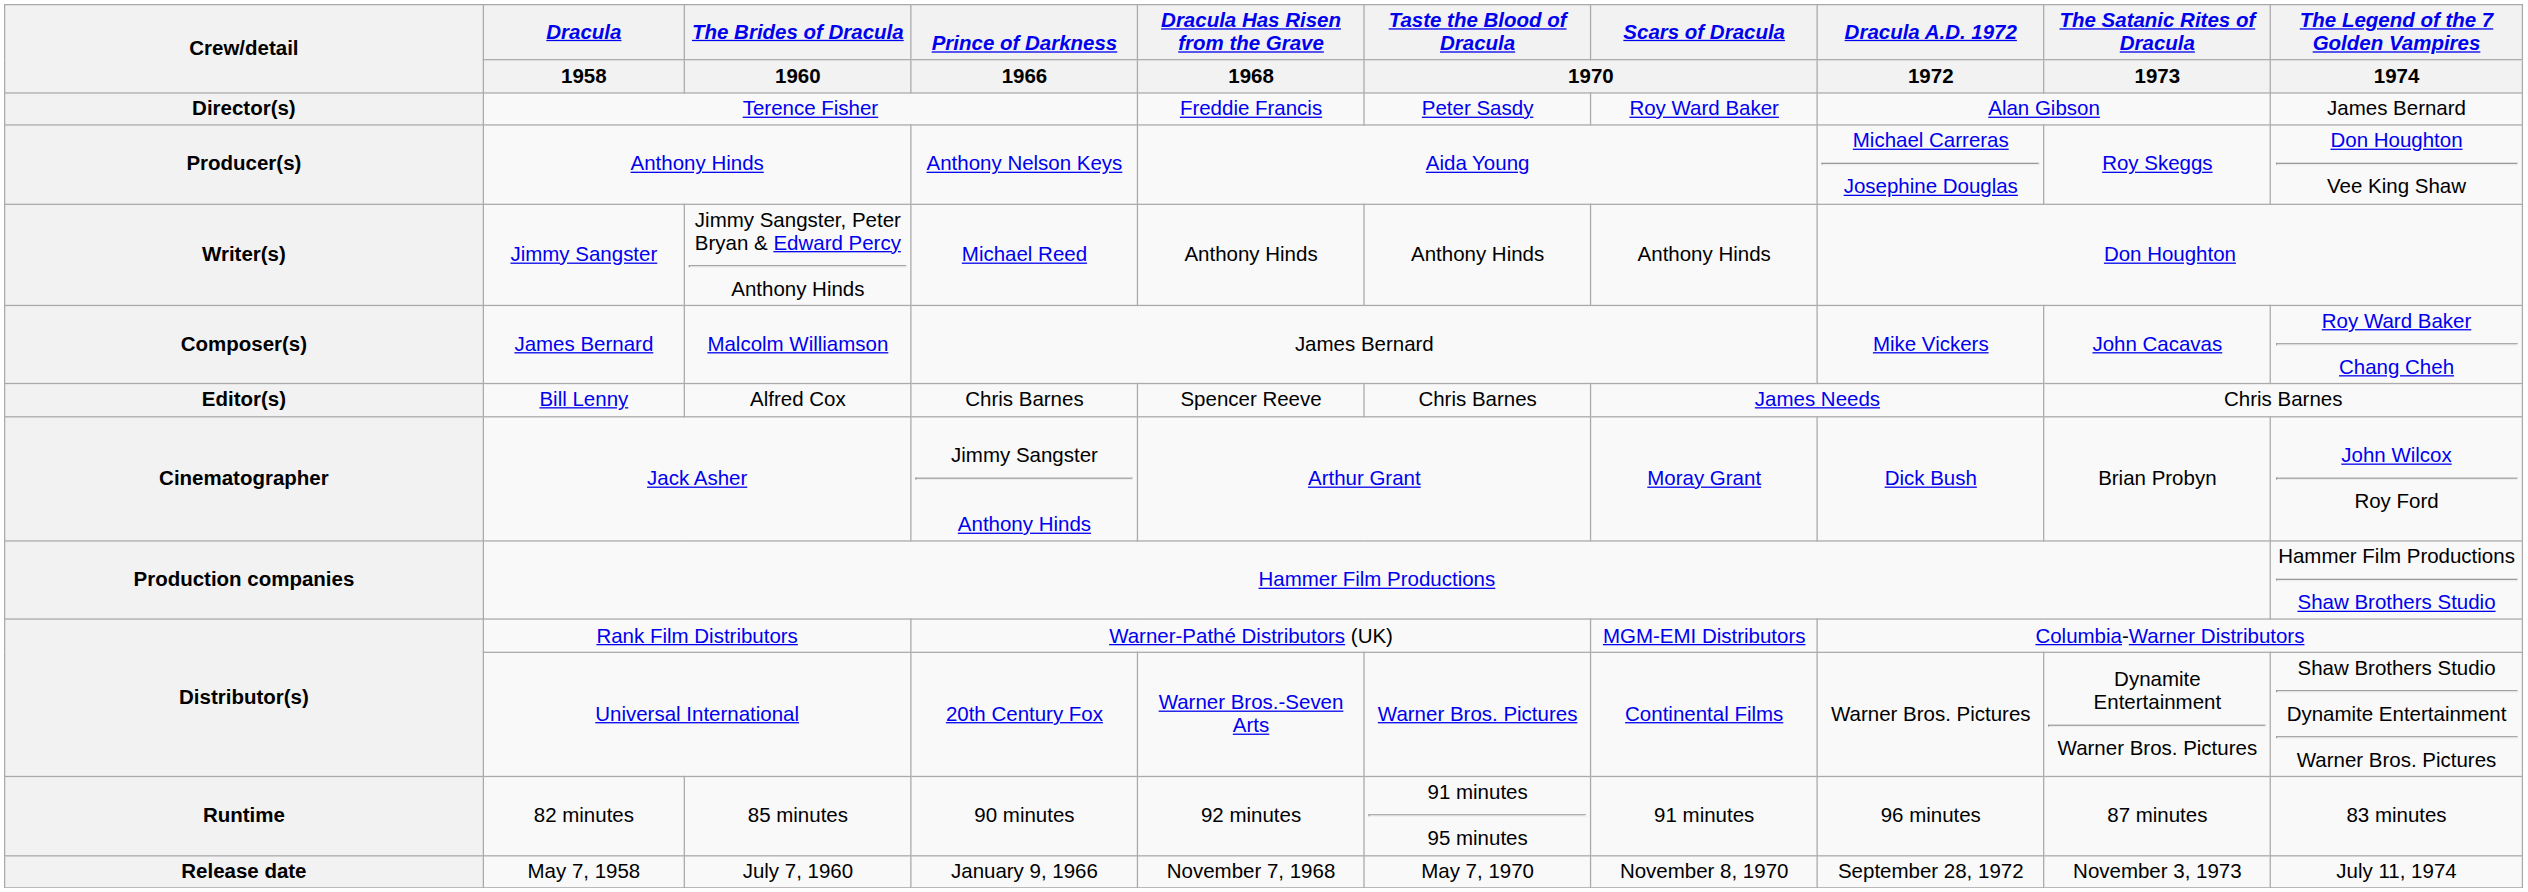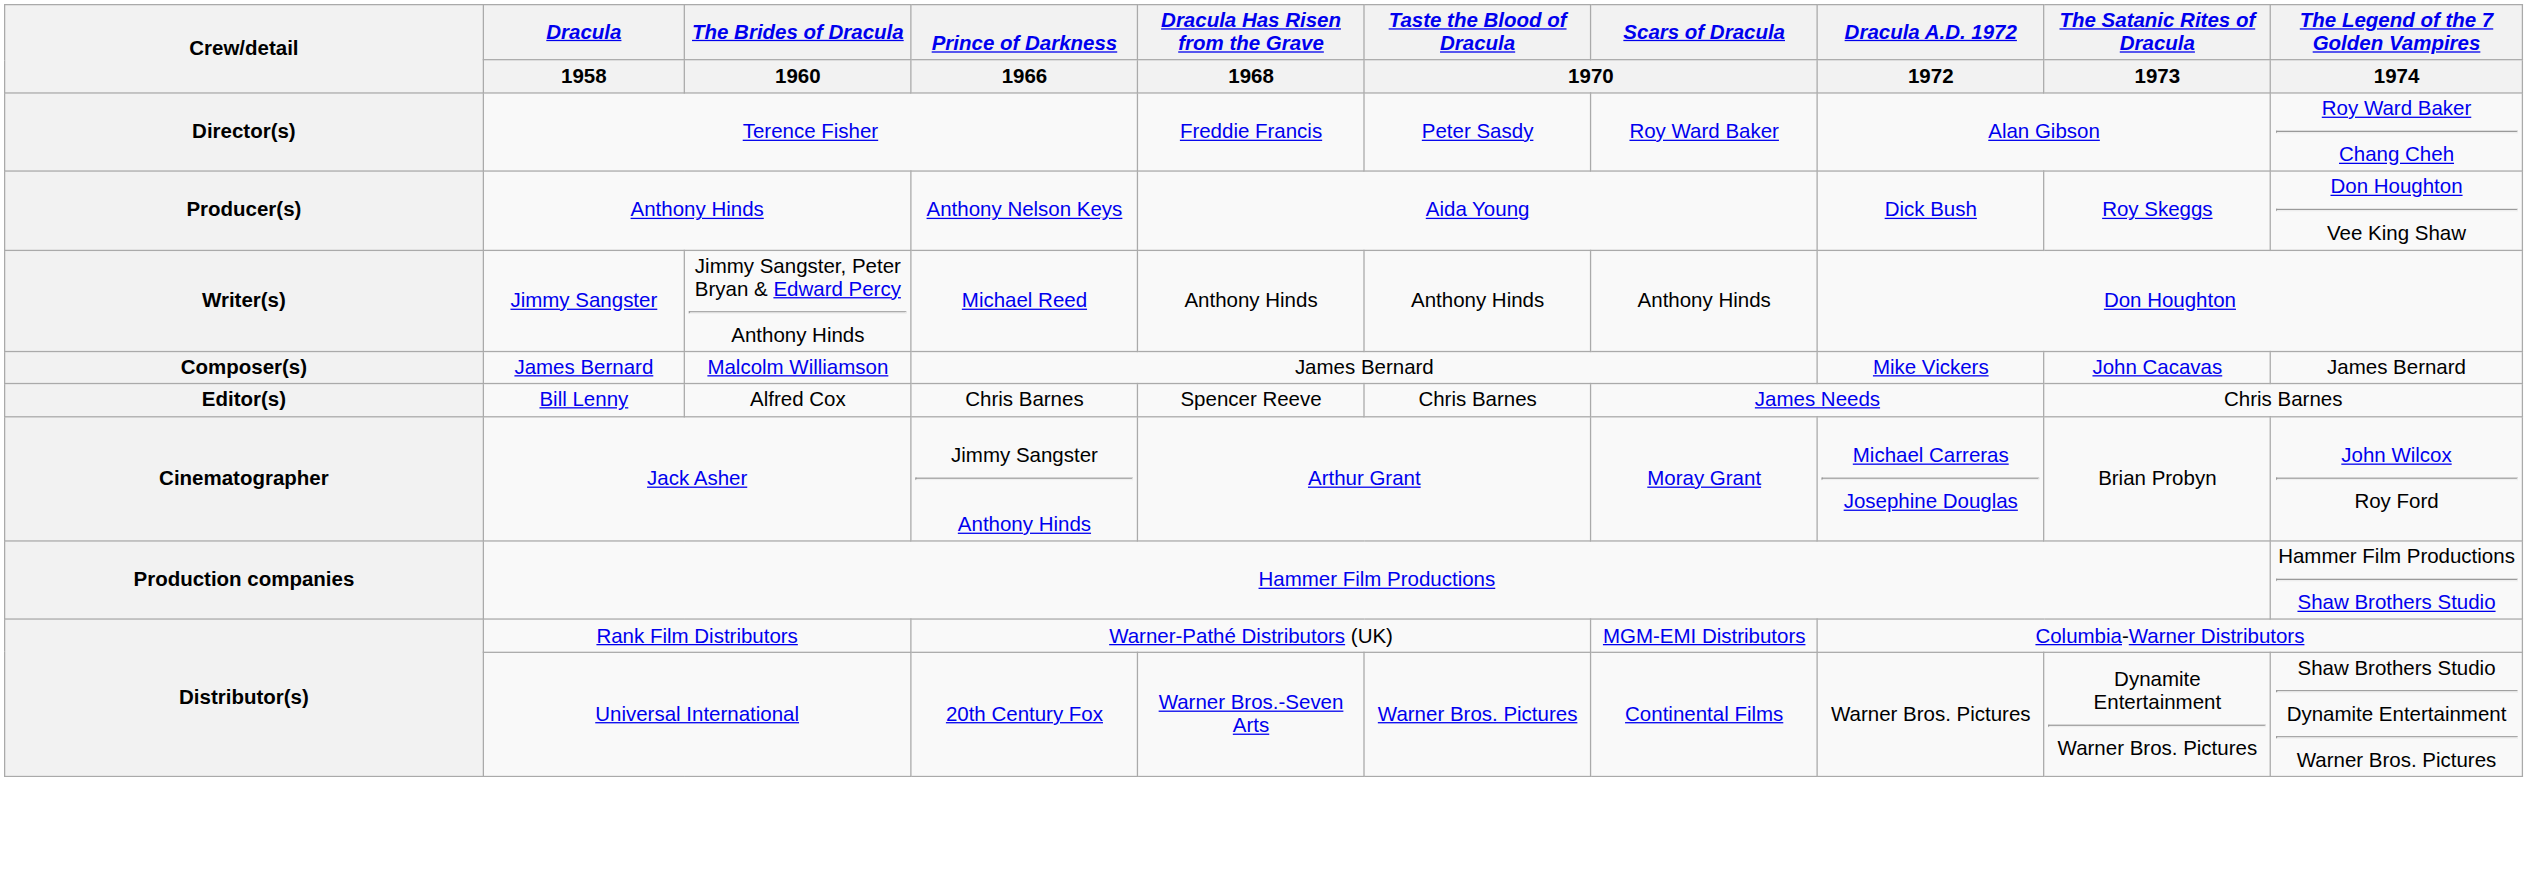 <table class="wikitable" style="text-align:center;" "width:99%;">
 <tr>
 <th rowspan="2">Crew/detail</th>
 <th style="width:08%;"><em><a href='#'>Dracula</a></em></th>
 <th style="width:09%;"><em><a href='#'>The Brides of Dracula</a></em></th>
 <th style="width:09%;"><em><a href='#'><br>Prince of Darkness</a></em></th>
 <th style="width:09%;"><em><a href='#'>Dracula Has Risen from the Grave</a></em></th>
 <th style="width:09%;"><em><a href='#'>Taste the Blood of Dracula</a></em></th>
 <th style="width:09%;"><em><a href='#'>Scars of Dracula</a></em></th>
 <th style="width:09%;"><em><a href='#'>Dracula A.D. 1972</a></em></th>
 <th style="width:09%;"><em><a href='#'>The Satanic Rites of Dracula</a></em></th>
 <th style="width:10%;"><em><a href='#'>The Legend of the 7 Golden Vampires</a></em></th>
 </tr>
 <tr>
 <th>1958</th>
 <th>1960</th>
 <th>1966</th>
 <th>1968</th>
 <th colspan="2">1970</th>
 <th>1972</th>
 <th>1973</th>
 <th>1974</th>
 </tr>
 <tr>
 <th>Director(s)</th>
 <td colspan="3"><a href='#'>Terence Fisher</a></td>
 <td><a href='#'>Freddie Francis</a></td>
 <td><a href='#'>Peter Sasdy</a></td>
 <td><a href='#'>Roy Ward Baker</a></td>
 <td colspan="2"><a href='#'>Alan Gibson</a></td>
-<td>James Bernard</td>
+<td><a href='#'>Roy Ward Baker</a><hr><a href='#'>Chang Cheh</a></td>
 </tr>
 <tr>
 <th>Producer(s)</th>
 <td colspan="2"><a href='#'>Anthony Hinds</a></td>
 <td><a href='#'>Anthony Nelson Keys</a></td>
 <td colspan="3"><a href='#'>Aida Young</a></td>
-<td><a href='#'>Michael Carreras</a><hr><a href='#'>Josephine Douglas</a></td>
+<td><a href='#'>Dick Bush</a></td>
 <td><a href='#'>Roy Skeggs</a></td>
 <td><a href='#'>Don Houghton</a><hr>Vee King Shaw</td>
 </tr>
 <tr>
 <th>Writer(s)</th>
 <td><a href='#'>Jimmy Sangster</a></td>
 <td>Jimmy Sangster, Peter Bryan & <a href='#'>Edward Percy</a><hr>Anthony Hinds </td>
 <td><a href='#'>Michael Reed</a></td>
 <td>Anthony Hinds</td>
 <td>Anthony Hinds<br></td>
 <td>Anthony Hinds</td>
 <td colspan="3"><a href='#'>Don Houghton</a></td>
 </tr>
 <tr>
 <th>Composer(s)</th>
 <td><a href='#'>James Bernard</a></td>
 <td><a href='#'>Malcolm Williamson</a></td>
 <td colspan="4">James Bernard</td>
 <td><a href='#'>Mike Vickers</a></td>
 <td><a href='#'>John Cacavas</a></td>
-<td><a href='#'>Roy Ward Baker</a><hr><a href='#'>Chang Cheh</a></td>
+<td>James Bernard</td>
 </tr>
 <tr>
 <th>Editor(s)</th>
 <td><a href='#'>Bill Lenny</a></td>
 <td>Alfred Cox</td>
 <td>Chris Barnes</td>
 <td>Spencer Reeve</td>
 <td>Chris Barnes</td>
 <td colspan="2"><a href='#'>James Needs</a></td>
 <td colspan="2">Chris Barnes</td>
 </tr>
 <tr>
 <th>Cinematographer</th>
 <td colspan="2"><a href='#'>Jack Asher</a></td>
 <td><br>Jimmy Sangster<br><hr><br><a href='#'>Anthony Hinds<br></a></td>
 <td colspan="2"><a href='#'>Arthur Grant</a></td>
 <td><a href='#'>Moray Grant</a></td>
-<td><a href='#'>Dick Bush</a></td>
+<td><a href='#'>Michael Carreras</a><hr><a href='#'>Josephine Douglas</a></td>
 <td>Brian Probyn</td>
 <td><a href='#'>John Wilcox</a><hr>Roy Ford</td>
 </tr>
 <tr>
 <th>Production companies</th>
 <td colspan="8"><a href='#'>Hammer Film Productions</a></td>
 <td>Hammer Film Productions<hr><a href='#'>Shaw Brothers Studio</a></td>
 </tr>
 <tr>
 <th rowspan="2">Distributor(s)</th>
 <td colspan="2"><a href='#'>Rank Film Distributors</a> </td>
 <td colspan="3"><a href='#'>Warner-Pathé Distributors</a> (UK)</td>
 <td><a href='#'>MGM-EMI Distributors</a> </td>
 <td colspan="3"><a href='#'>Columbia</a>-<a href='#'>Warner Distributors</a> </td>
 </tr>
 <tr>
 <td colspan="2"><a href='#'>Universal International</a> </td>
 <td><a href='#'>20th Century Fox</a> </td>
 <td><a href='#'>Warner Bros.-Seven Arts</a> </td>
 <td><a href='#'>Warner Bros. Pictures</a> </td>
 <td><a href='#'>Continental Films</a> </td>
 <td>Warner Bros. Pictures </td>
 <td>Dynamite Entertainment <hr>Warner Bros. Pictures </td>
 <td>Shaw Brothers Studio <hr>Dynamite Entertainment <hr>Warner Bros. Pictures </td>
 </tr>
-<tr>
-<th>Runtime</th>
-<td>82 minutes</td>
-<td>85 minutes</td>
-<td>90 minutes</td>
-<td>92 minutes</td>
-<td>91 minutes <hr>95 minutes </td>
-<td>91 minutes</td>
-<td>96 minutes</td>
-<td>87 minutes</td>
-<td>83 minutes</td>
-</tr>
-<tr>
-<th>Release date</th>
-<td>May 7, 1958</td>
-<td>July 7, 1960</td>
-<td>January 9, 1966</td>
-<td>November 7, 1968</td>
-<td>May 7, 1970</td>
-<td>November 8, 1970</td>
-<td>September 28, 1972</td>
-<td>November 3, 1973</td>
-<td>July 11, 1974</td>
-</tr>
 </table>
